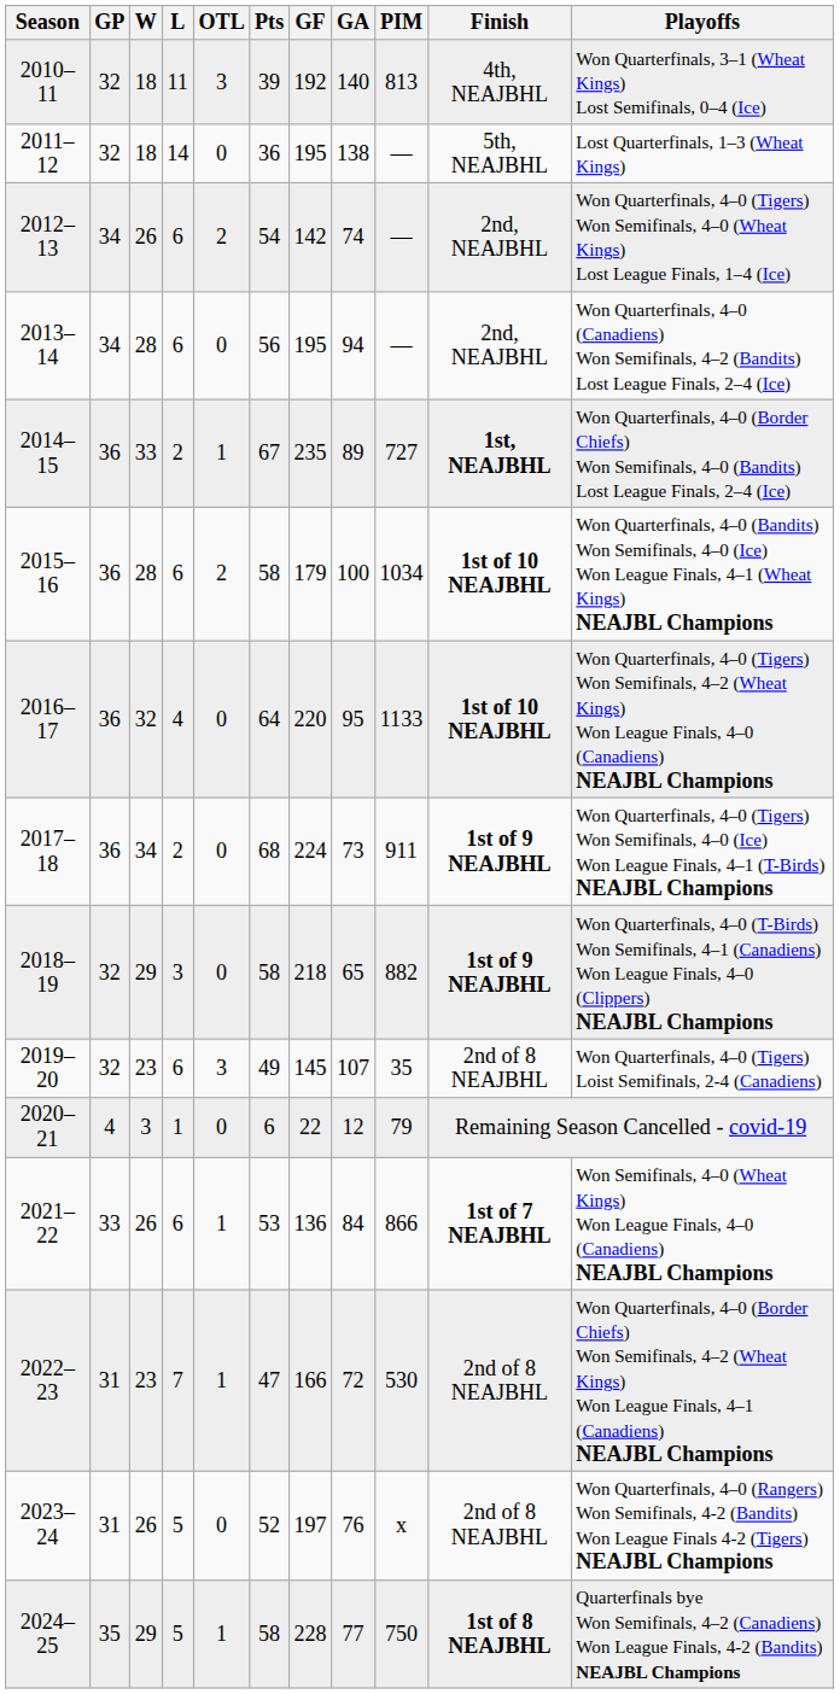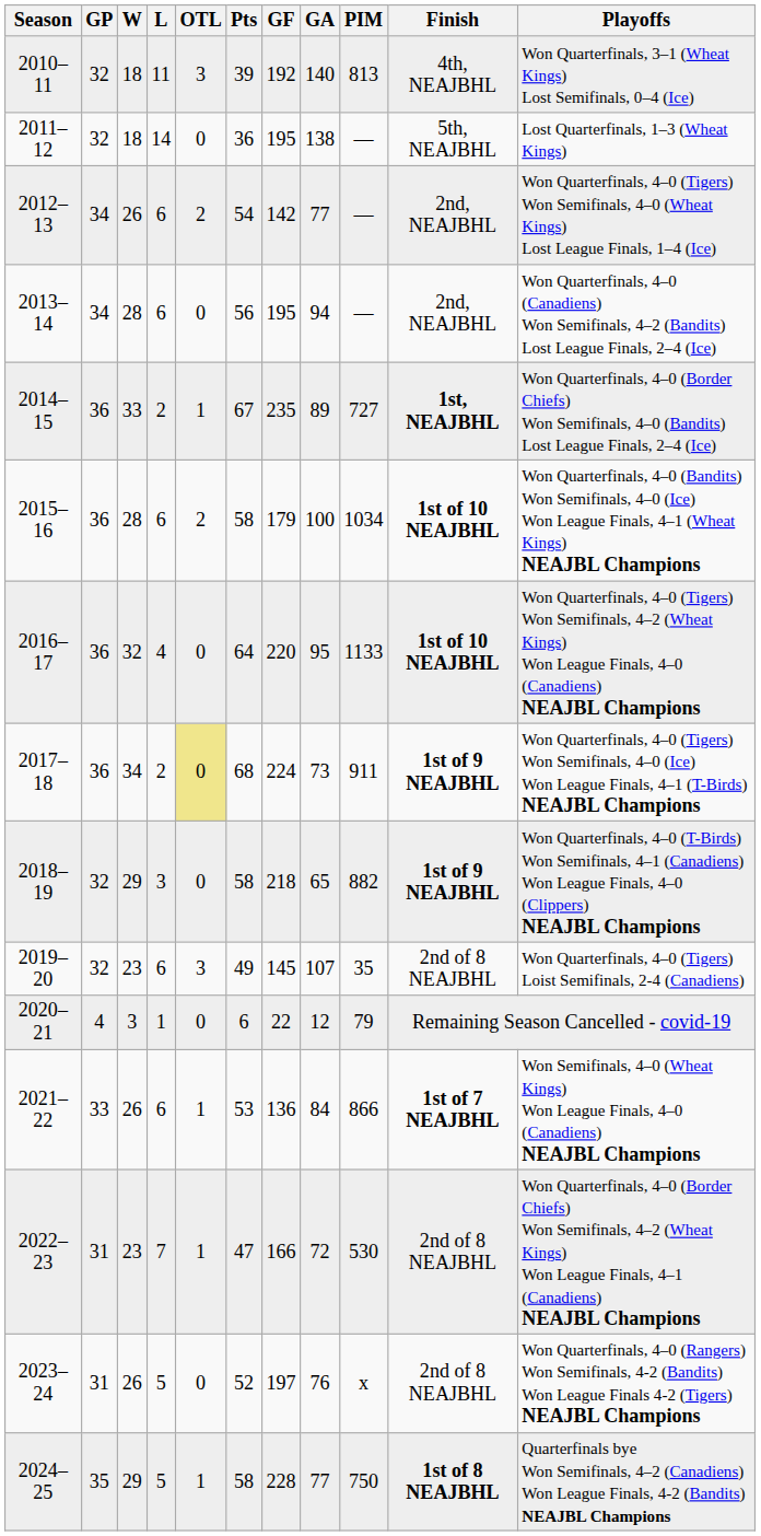 <table class="wikitable" style="text-align:center">
 <tr>
 <th>Season</th>
 <th>GP</th>
 <th>W</th>
 <th>L</th>
 <th>OTL</th>
 <th>Pts</th>
 <th>GF</th>
 <th>GA</th>
 <th>PIM</th>
 <th>Finish</th>
 <th>Playoffs</th>
 </tr>
 <tr bgcolor="#eeeeee">
 <td>2010–11</td>
 <td>32</td>
 <td>18</td>
 <td>11</td>
 <td>3</td>
 <td>39</td>
 <td>192</td>
 <td>140</td>
 <td>813</td>
 <td>4th, NEAJBHL</td>
 <td align=left><small>Won Quarterfinals, 3–1 (<a href='#'>Wheat Kings</a>)<br>Lost Semifinals, 0–4 (<a href='#'>Ice</a>)</small></td>
 </tr>
 <tr>
 <td>2011–12</td>
 <td>32</td>
 <td>18</td>
 <td>14</td>
 <td>0</td>
 <td>36</td>
 <td>195</td>
 <td>138</td>
 <td>—</td>
 <td>5th, NEAJBHL</td>
 <td align=left><small> Lost Quarterfinals, 1–3 (<a href='#'>Wheat Kings</a>)</small></td>
 </tr>
 <tr bgcolor="#eeeeee">
 <td>2012–13</td>
 <td>34</td>
 <td>26</td>
 <td>6</td>
 <td>2</td>
 <td>54</td>
 <td>142</td>
-<td>74</td>
+<td>77</td>
 <td>—</td>
 <td>2nd, NEAJBHL</td>
 <td align=left><small>Won Quarterfinals, 4–0 (<a href='#'>Tigers</a>)<br>Won Semifinals, 4–0 (<a href='#'>Wheat Kings</a>)<br>Lost League Finals, 1–4 (<a href='#'>Ice</a>)</small></td>
 </tr>
 <tr>
 <td>2013–14</td>
 <td>34</td>
 <td>28</td>
 <td>6</td>
 <td>0</td>
 <td>56</td>
 <td>195</td>
 <td>94</td>
 <td>—</td>
 <td>2nd, NEAJBHL</td>
 <td align=left><small>Won Quarterfinals, 4–0 (<a href='#'>Canadiens</a>)<br>Won Semifinals, 4–2 (<a href='#'>Bandits</a>)<br>Lost League Finals, 2–4 (<a href='#'>Ice</a>)</small></td>
 </tr>
 <tr bgcolor="#eeeeee">
 <td>2014–15</td>
 <td>36</td>
 <td>33</td>
 <td>2</td>
 <td>1</td>
 <td>67</td>
 <td>235</td>
 <td>89</td>
 <td>727</td>
 <td><strong>1st, NEAJBHL</strong></td>
 <td align=left><small>Won Quarterfinals, 4–0 (<a href='#'>Border Chiefs</a>)<br>Won Semifinals, 4–0 (<a href='#'>Bandits</a>)<br>Lost League Finals, 2–4 (<a href='#'>Ice</a>)</small></td>
 </tr>
 <tr>
 <td>2015–16</td>
 <td>36</td>
 <td>28</td>
 <td>6</td>
 <td>2</td>
 <td>58</td>
 <td>179</td>
 <td>100</td>
 <td>1034</td>
 <td><strong>1st of 10<br> NEAJBHL</strong></td>
 <td align=left><small>Won Quarterfinals, 4–0 (<a href='#'>Bandits</a>)<br>Won Semifinals, 4–0 (<a href='#'>Ice</a>)<br>Won League Finals, 4–1 (<a href='#'>Wheat Kings</a>)</small><br><strong>NEAJBL Champions</strong></td>
 </tr>
 <tr bgcolor="#eeeeee">
 <td>2016–17</td>
 <td>36</td>
 <td>32</td>
 <td>4</td>
 <td>0</td>
 <td>64</td>
 <td>220</td>
 <td>95</td>
 <td>1133</td>
 <td><strong>1st of 10<br> NEAJBHL</strong></td>
 <td align=left><small>Won Quarterfinals, 4–0 (<a href='#'>Tigers</a>)<br>Won Semifinals, 4–2 (<a href='#'>Wheat Kings</a>)<br>Won League Finals, 4–0 (<a href='#'>Canadiens</a>)</small><br><strong>NEAJBL Champions</strong></td>
 </tr>
 <tr>
 <td>2017–18</td>
 <td>36</td>
 <td>34</td>
 <td>2</td>
-<td>0</td>
+<td style="background: khaki;">0</td>
 <td>68</td>
 <td>224</td>
 <td>73</td>
 <td>911</td>
 <td><strong>1st of 9<br> NEAJBHL</strong></td>
 <td align=left><small>Won Quarterfinals, 4–0 (<a href='#'>Tigers</a>)<br>Won Semifinals, 4–0 (<a href='#'>Ice</a>)<br>Won League Finals, 4–1 (<a href='#'>T-Birds</a>)</small><br><strong>NEAJBL Champions</strong></td>
 </tr>
 <tr bgcolor="#eeeeee">
 <td>2018–19</td>
 <td>32</td>
 <td>29</td>
 <td>3</td>
 <td>0</td>
 <td>58</td>
 <td>218</td>
 <td>65</td>
 <td>882</td>
 <td><strong>1st of 9<br> NEAJBHL</strong></td>
 <td align=left><small>Won Quarterfinals, 4–0 (<a href='#'>T-Birds</a>)<br>Won Semifinals, 4–1 (<a href='#'>Canadiens</a>)<br>Won League Finals, 4–0 (<a href='#'>Clippers</a>)</small><br><strong>NEAJBL Champions</strong></td>
 </tr>
 <tr>
 <td>2019–20</td>
 <td>32</td>
 <td>23</td>
 <td>6</td>
 <td>3</td>
 <td>49</td>
 <td>145</td>
 <td>107</td>
 <td 7>35</td>
 <td>2nd of 8<br> NEAJBHL</td>
 <td align=left><small>Won Quarterfinals, 4–0 (<a href='#'>Tigers</a>)<br>Loist Semifinals, 2-4 (<a href='#'>Canadiens</a>)</small></td>
 </tr>
 <tr bgcolor="#eeeeee">
 <td>2020–21</td>
 <td>4</td>
 <td>3</td>
 <td>1</td>
 <td>0</td>
 <td>6</td>
 <td>22</td>
 <td>12</td>
 <td>79</td>
 <td colspan=2 align=center>Remaining Season Cancelled - <a href='#'>covid-19</a></td>
 </tr>
 <tr>
 <td>2021–22</td>
 <td>33</td>
 <td>26</td>
 <td>6</td>
 <td>1</td>
 <td>53</td>
 <td>136</td>
 <td>84</td>
 <td>866</td>
 <td><strong>1st of 7<br> NEAJBHL</strong></td>
 <td align=left><small>Won Semifinals, 4–0 (<a href='#'>Wheat Kings</a>)<br>Won League Finals, 4–0 (<a href='#'>Canadiens</a>)</small><br><strong>NEAJBL Champions</strong></td>
 </tr>
 <tr bgcolor="#eeeeee">
 <td>2022–23</td>
 <td>31</td>
 <td>23</td>
 <td>7</td>
 <td>1</td>
 <td>47</td>
 <td>166</td>
 <td>72</td>
 <td>530</td>
 <td>2nd of 8<br> NEAJBHL</td>
 <td align=left><small>Won Quarterfinals, 4–0 (<a href='#'>Border Chiefs</a>)<br>Won Semifinals, 4–2 (<a href='#'>Wheat Kings</a>)<br>Won League Finals, 4–1 (<a href='#'>Canadiens</a>)</small><br><strong>NEAJBL Champions</strong></td>
 </tr>
 <tr>
 <td>2023–24</td>
 <td>31</td>
 <td>26</td>
 <td>5</td>
 <td>0</td>
 <td>52</td>
 <td>197</td>
 <td>76</td>
 <td>x</td>
 <td>2nd of 8<br> NEAJBHL</td>
 <td align=left><small>Won Quarterfinals, 4–0 (<a href='#'>Rangers</a>)<br>Won Semifinals, 4-2 (<a href='#'>Bandits</a>)<br>Won League Finals 4-2 (<a href='#'>Tigers</a>)</small><br><strong>NEAJBL Champions</strong></td>
 </tr>
 <tr bgcolor="#eeeeee">
 <td>2024–25</td>
 <td>35</td>
 <td>29</td>
 <td>5</td>
 <td>1</td>
 <td>58</td>
 <td>228</td>
 <td>77</td>
 <td>750</td>
 <td><strong>1st of 8<br> NEAJBHL</strong></td>
 <td align=left><small>Quarterfinals bye<br>Won Semifinals, 4–2 (<a href='#'>Canadiens</a>)<br>Won League Finals, 4-2 (<a href='#'>Bandits</a>)<br><strong>NEAJBL Champions</strong></small></td>
 </tr>
 </table>
